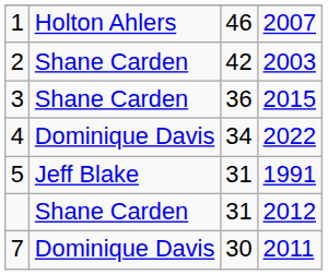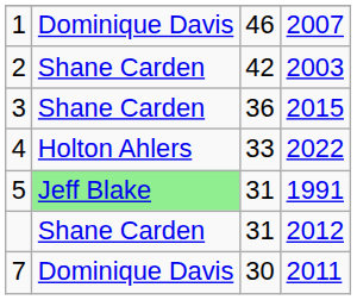 <table class="wikitable">
 <tr>
 </tr>
 <tr>
 <td>1</td>
-<td><a href='#'>Holton Ahlers</a></td>
+<td><a href='#'>Dominique Davis</a></td>
 <td><abbr>46</abbr></td>
 <td><a href='#'>2007</a></td>
 </tr>
 <tr>
 <td>2</td>
 <td><a href='#'>Shane Carden</a></td>
 <td><abbr>42</abbr></td>
 <td><a href='#'>2003</a></td>
 </tr>
 <tr>
 <td>3</td>
 <td><a href='#'>Shane Carden</a></td>
 <td><abbr>36</abbr></td>
 <td><a href='#'>2015</a></td>
 </tr>
 <tr>
 <td>4</td>
-<td><a href='#'>Dominique Davis</a></td>
-<td><abbr>34</abbr></td>
+<td><a href='#'>Holton Ahlers</a></td>
+<td><abbr>33</abbr></td>
 <td><a href='#'>2022</a></td>
 </tr>
 <tr>
 <td>5</td>
-<td><a href='#'>Jeff Blake</a></td>
+<td style="background: lightgreen;"><a href='#'>Jeff Blake</a></td>
 <td><abbr>31</abbr></td>
 <td><a href='#'>1991</a></td>
 </tr>
 <tr>
 <td></td>
 <td><a href='#'>Shane Carden</a></td>
 <td><abbr>31</abbr></td>
 <td><a href='#'>2012</a></td>
 </tr>
 <tr>
 <td>7</td>
 <td><a href='#'>Dominique Davis</a></td>
 <td><abbr>30</abbr></td>
 <td><a href='#'>2011</a></td>
 </tr>
 </table>
